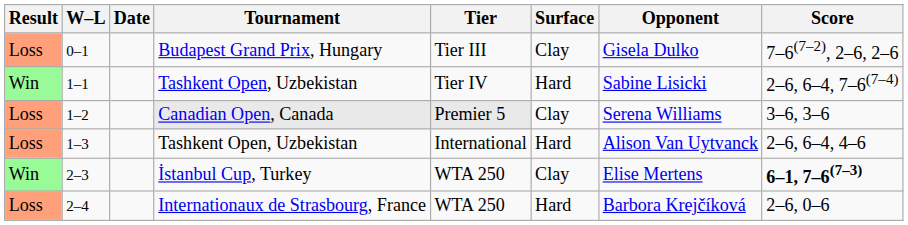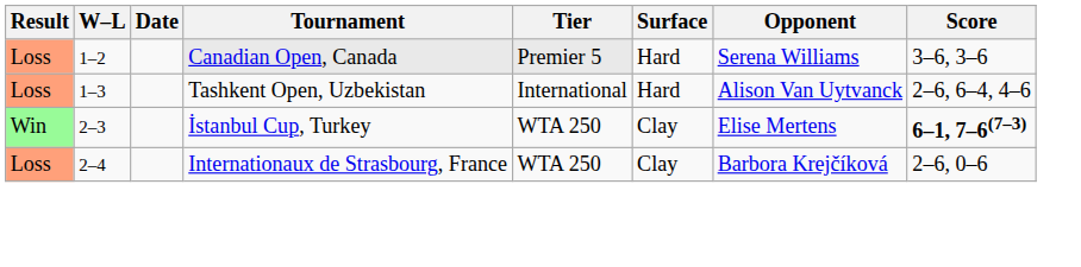 <table class="sortable wikitable">
 <tr>
 <th>Result</th>
 <th class=unsortable>W–L</th>
 <th>Date</th>
 <th>Tournament</th>
 <th>Tier</th>
 <th>Surface</th>
 <th>Opponent</th>
 <th class=unsortable>Score</th>
 </tr>
 <tr>
 <td bgcolor=ffa07a>Loss</td>
-<td><small>0–1</small></td>
-<td><a href='#'></a></td>
-<td><a href='#'>Budapest Grand Prix</a>, Hungary</td>
-<td>Tier III</td>
-<td>Clay</td>
-<td> <a href='#'>Gisela Dulko</a></td>
-<td>7–6<sup>(7–2)</sup>, 2–6, 2–6</td>
-</tr>
-<tr>
-<td bgcolor=98fb98>Win</td>
-<td><small>1–1</small></td>
-<td><a href='#'></a></td>
-<td><a href='#'>Tashkent Open</a>, Uzbekistan</td>
-<td>Tier IV</td>
-<td>Hard</td>
-<td> <a href='#'>Sabine Lisicki</a></td>
-<td>2–6, 6–4, 7–6<sup>(7–4)</sup></td>
-</tr>
-<tr>
-<td bgcolor=ffa07a>Loss</td>
 <td><small>1–2</small></td>
 <td><a href='#'></a></td>
 <td style="background:#e9e9e9;"><a href='#'>Canadian Open</a>, Canada</td>
 <td style="background:#e9e9e9;">Premier 5</td>
-<td>Clay</td>
+<td>Hard</td>
 <td> <a href='#'>Serena Williams</a></td>
 <td>3–6, 3–6</td>
 </tr>
 <tr>
 <td bgcolor=ffa07a>Loss</td>
 <td><small>1–3</small></td>
 <td><a href='#'></a></td>
 <td>Tashkent Open, Uzbekistan</td>
 <td>International</td>
 <td>Hard</td>
 <td> <a href='#'>Alison Van Uytvanck</a></td>
 <td>2–6, 6–4, 4–6</td>
 </tr>
 <tr>
 <td bgcolor=98fb98>Win</td>
 <td><small>2–3</small></td>
 <td><a href='#'></a></td>
 <td><a href='#'>İstanbul Cup</a>, Turkey</td>
 <td>WTA 250</td>
 <td>Clay</td>
 <td> <a href='#'>Elise Mertens</a></td>
 <td><strong>6–1, 7–6<sup>(7–3)</sup></strong></td>
 </tr>
 <tr>
 <td bgcolor=ffa07a>Loss</td>
 <td><small>2–4</small></td>
 <td><a href='#'></a></td>
 <td><a href='#'>Internationaux de Strasbourg</a>, France</td>
 <td>WTA 250</td>
-<td>Hard</td>
+<td>Clay</td>
 <td> <a href='#'>Barbora Krejčíková</a></td>
 <td>2–6, 0–6</td>
 </tr>
 </table>
